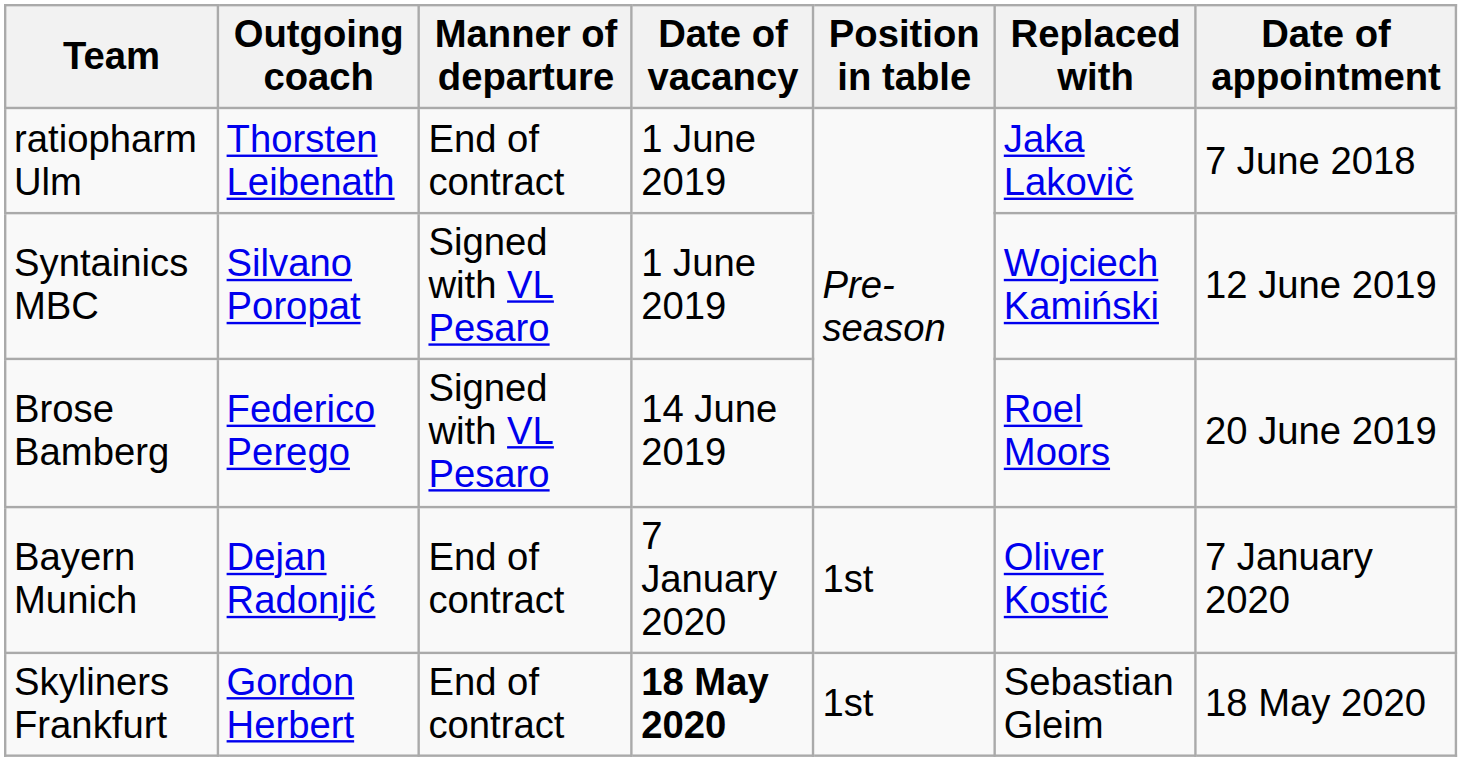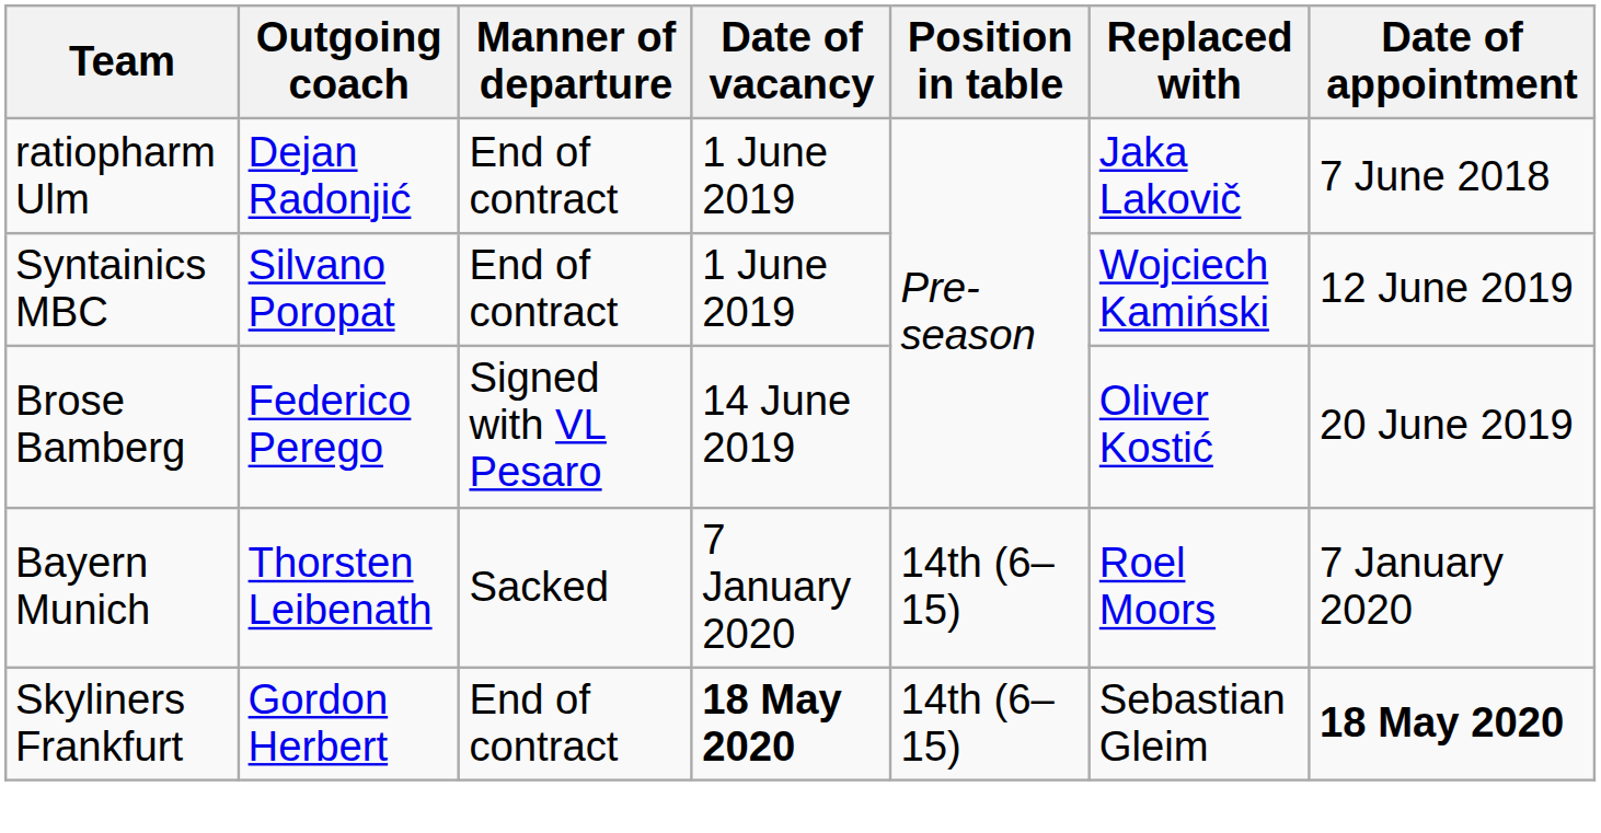 <table class="wikitable sortable">
 <tr>
 <th>Team</th>
 <th>Outgoing coach</th>
 <th>Manner of departure</th>
 <th>Date of vacancy</th>
 <th>Position in table</th>
 <th>Replaced with</th>
 <th>Date of appointment</th>
 </tr>
 <tr>
 <td>ratiopharm Ulm</td>
-<td> <a href='#'>Thorsten Leibenath</a></td>
+<td> <a href='#'>Dejan Radonjić</a></td>
 <td>End of contract</td>
 <td>1 June 2019</td>
 <td rowspan=3><em>Pre-season</em></td>
 <td> <a href='#'>Jaka Lakovič</a></td>
 <td>7 June 2018</td>
 </tr>
 <tr>
 <td>Syntainics MBC</td>
 <td> <a href='#'>Silvano Poropat</a></td>
-<td>Signed with <a href='#'>VL Pesaro</a></td>
+<td>End of contract</td>
 <td>1 June 2019</td>
 <td> <a href='#'>Wojciech Kamiński</a></td>
 <td>12 June 2019</td>
 </tr>
 <tr>
 <td>Brose Bamberg</td>
 <td> <a href='#'>Federico Perego</a></td>
 <td>Signed with <a href='#'>VL Pesaro</a></td>
 <td>14 June 2019</td>
-<td> <a href='#'>Roel Moors</a></td>
+<td> <a href='#'>Oliver Kostić</a></td>
 <td>20 June 2019</td>
 </tr>
 <tr>
 <td>Bayern Munich</td>
-<td> <a href='#'>Dejan Radonjić</a></td>
-<td>End of contract</td>
+<td> <a href='#'>Thorsten Leibenath</a></td>
+<td>Sacked</td>
 <td>7 January 2020</td>
-<td>1st</td>
-<td> <a href='#'>Oliver Kostić</a></td>
+<td>14th (6–15)</td>
+<td> <a href='#'>Roel Moors</a></td>
 <td>7 January 2020</td>
 </tr>
 <tr>
 <td>Skyliners Frankfurt</td>
 <td> <a href='#'>Gordon Herbert</a></td>
 <td>End of contract</td>
 <td><strong>18 May 2020</strong></td>
-<td>1st</td>
+<td>14th (6–15)</td>
 <td> Sebastian Gleim</td>
-<td>18 May 2020</td>
+<td><strong>18 May 2020</strong></td>
 </tr>
 </table>
